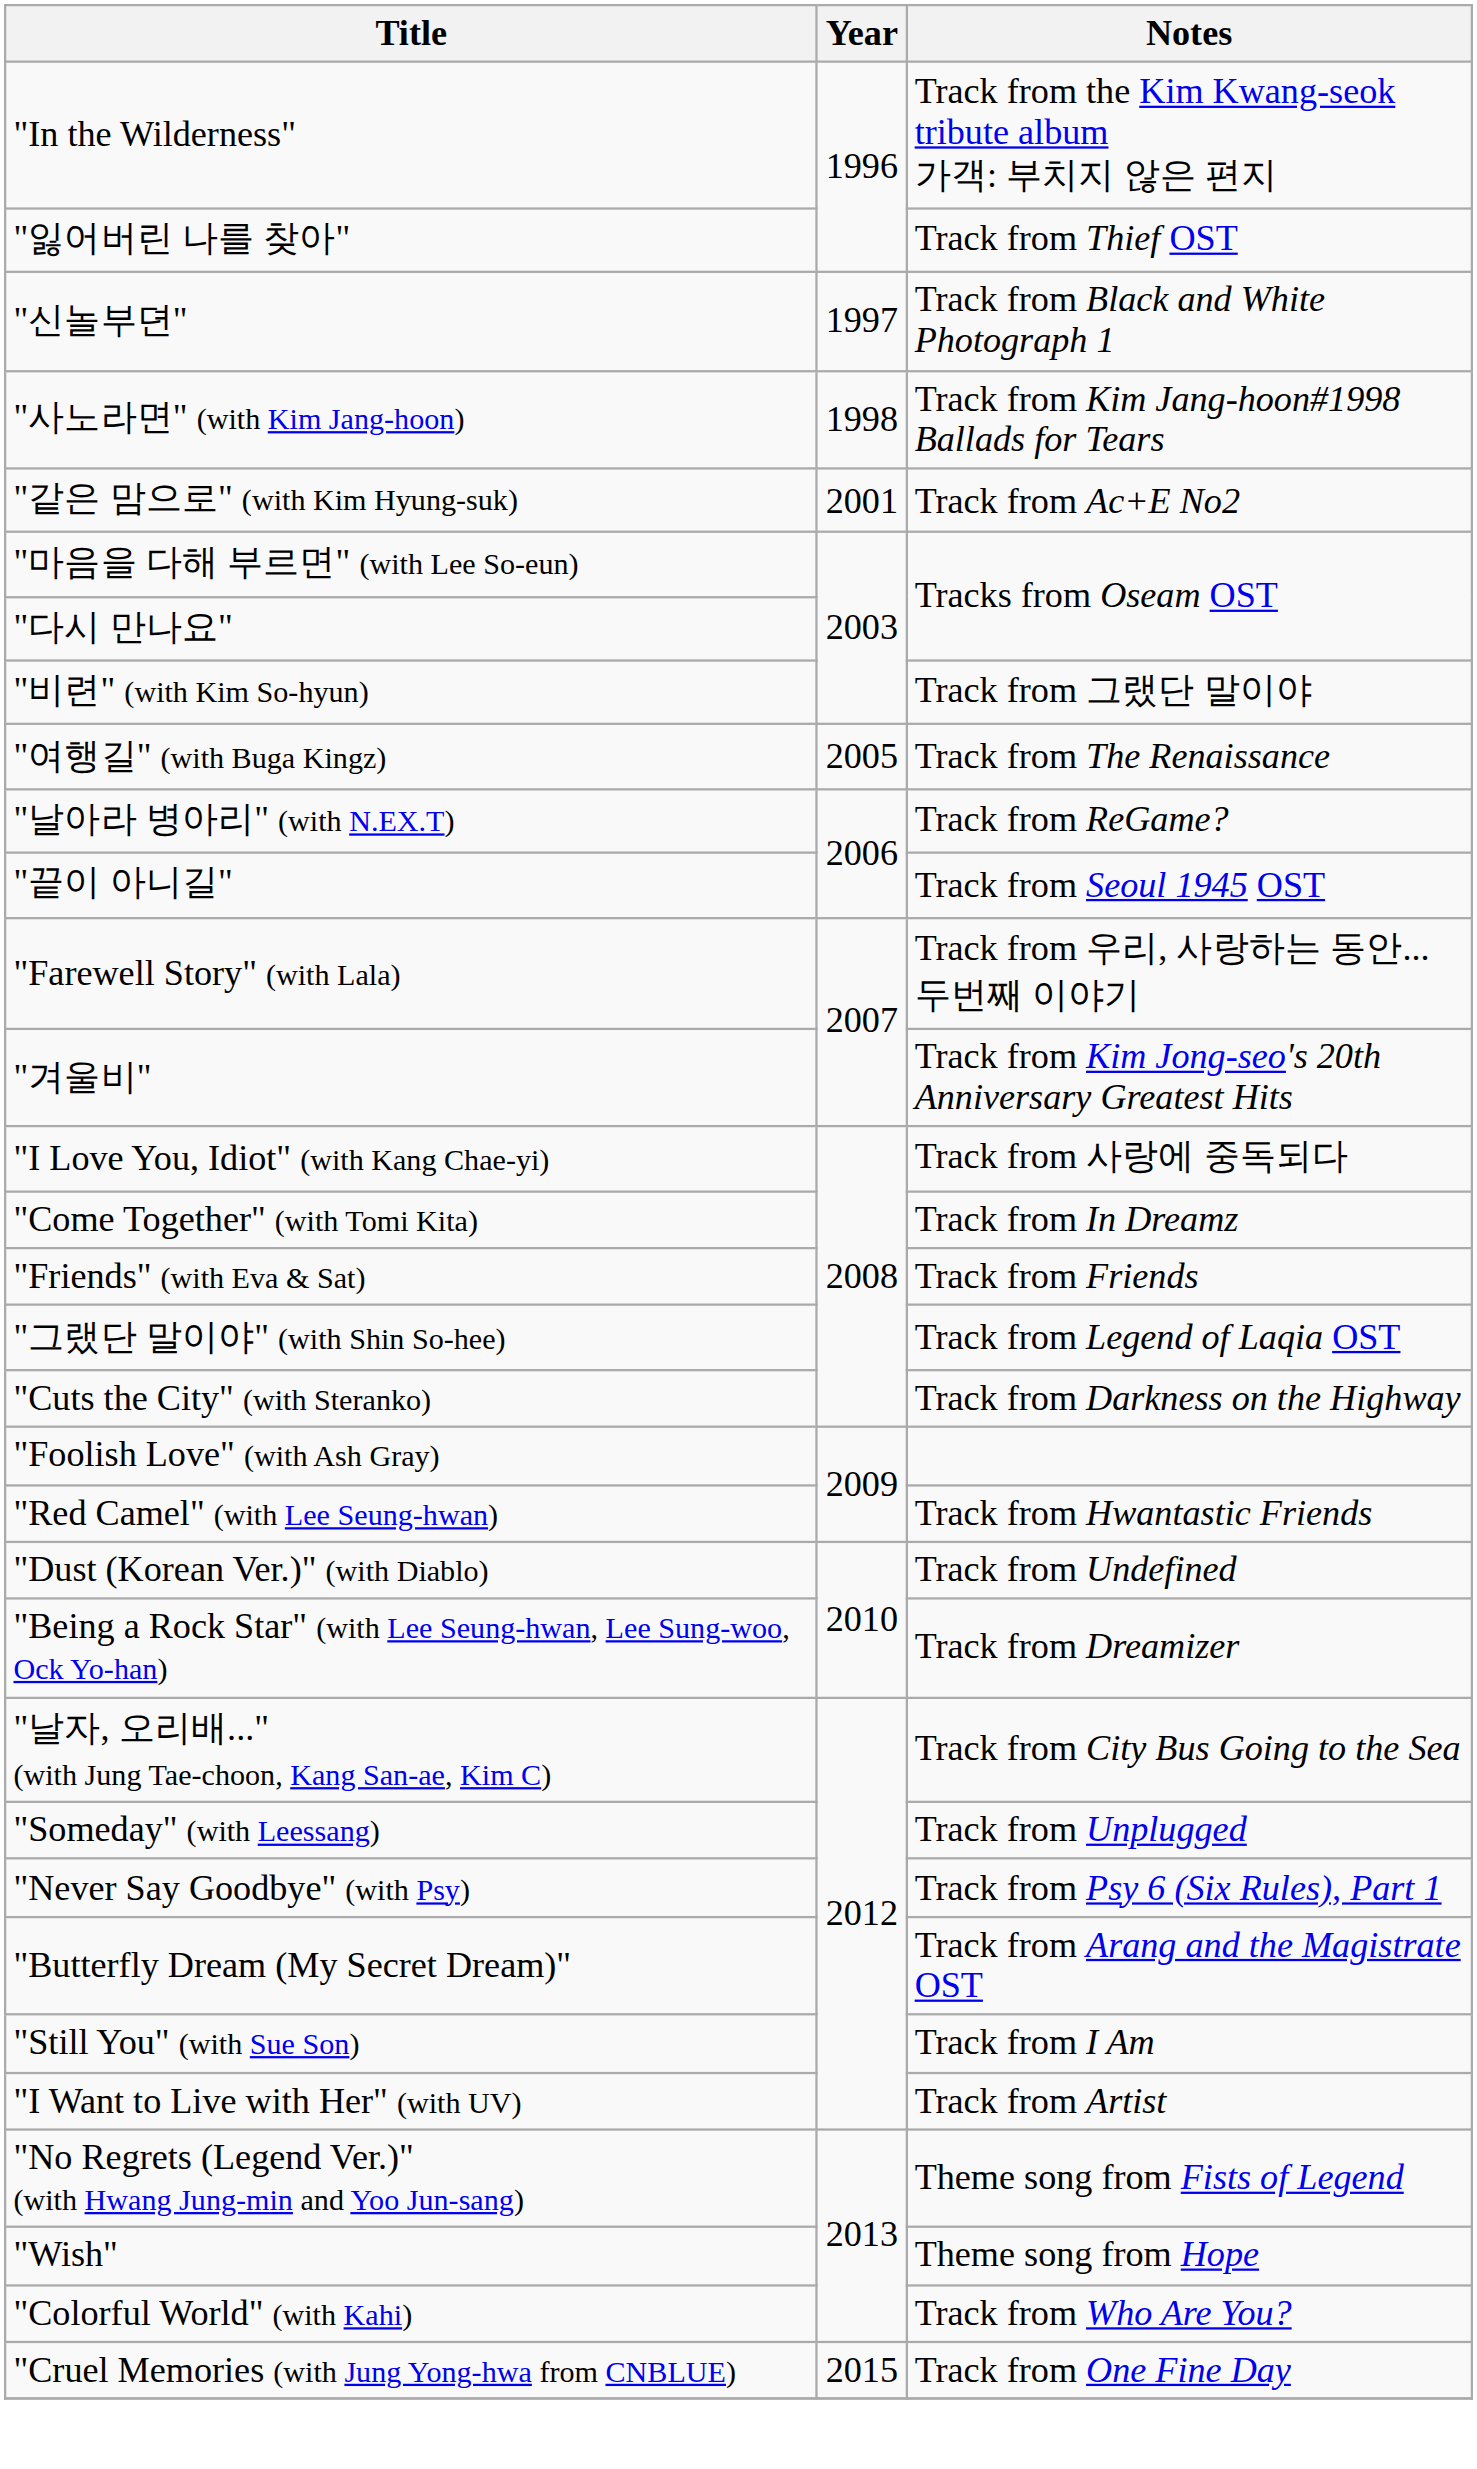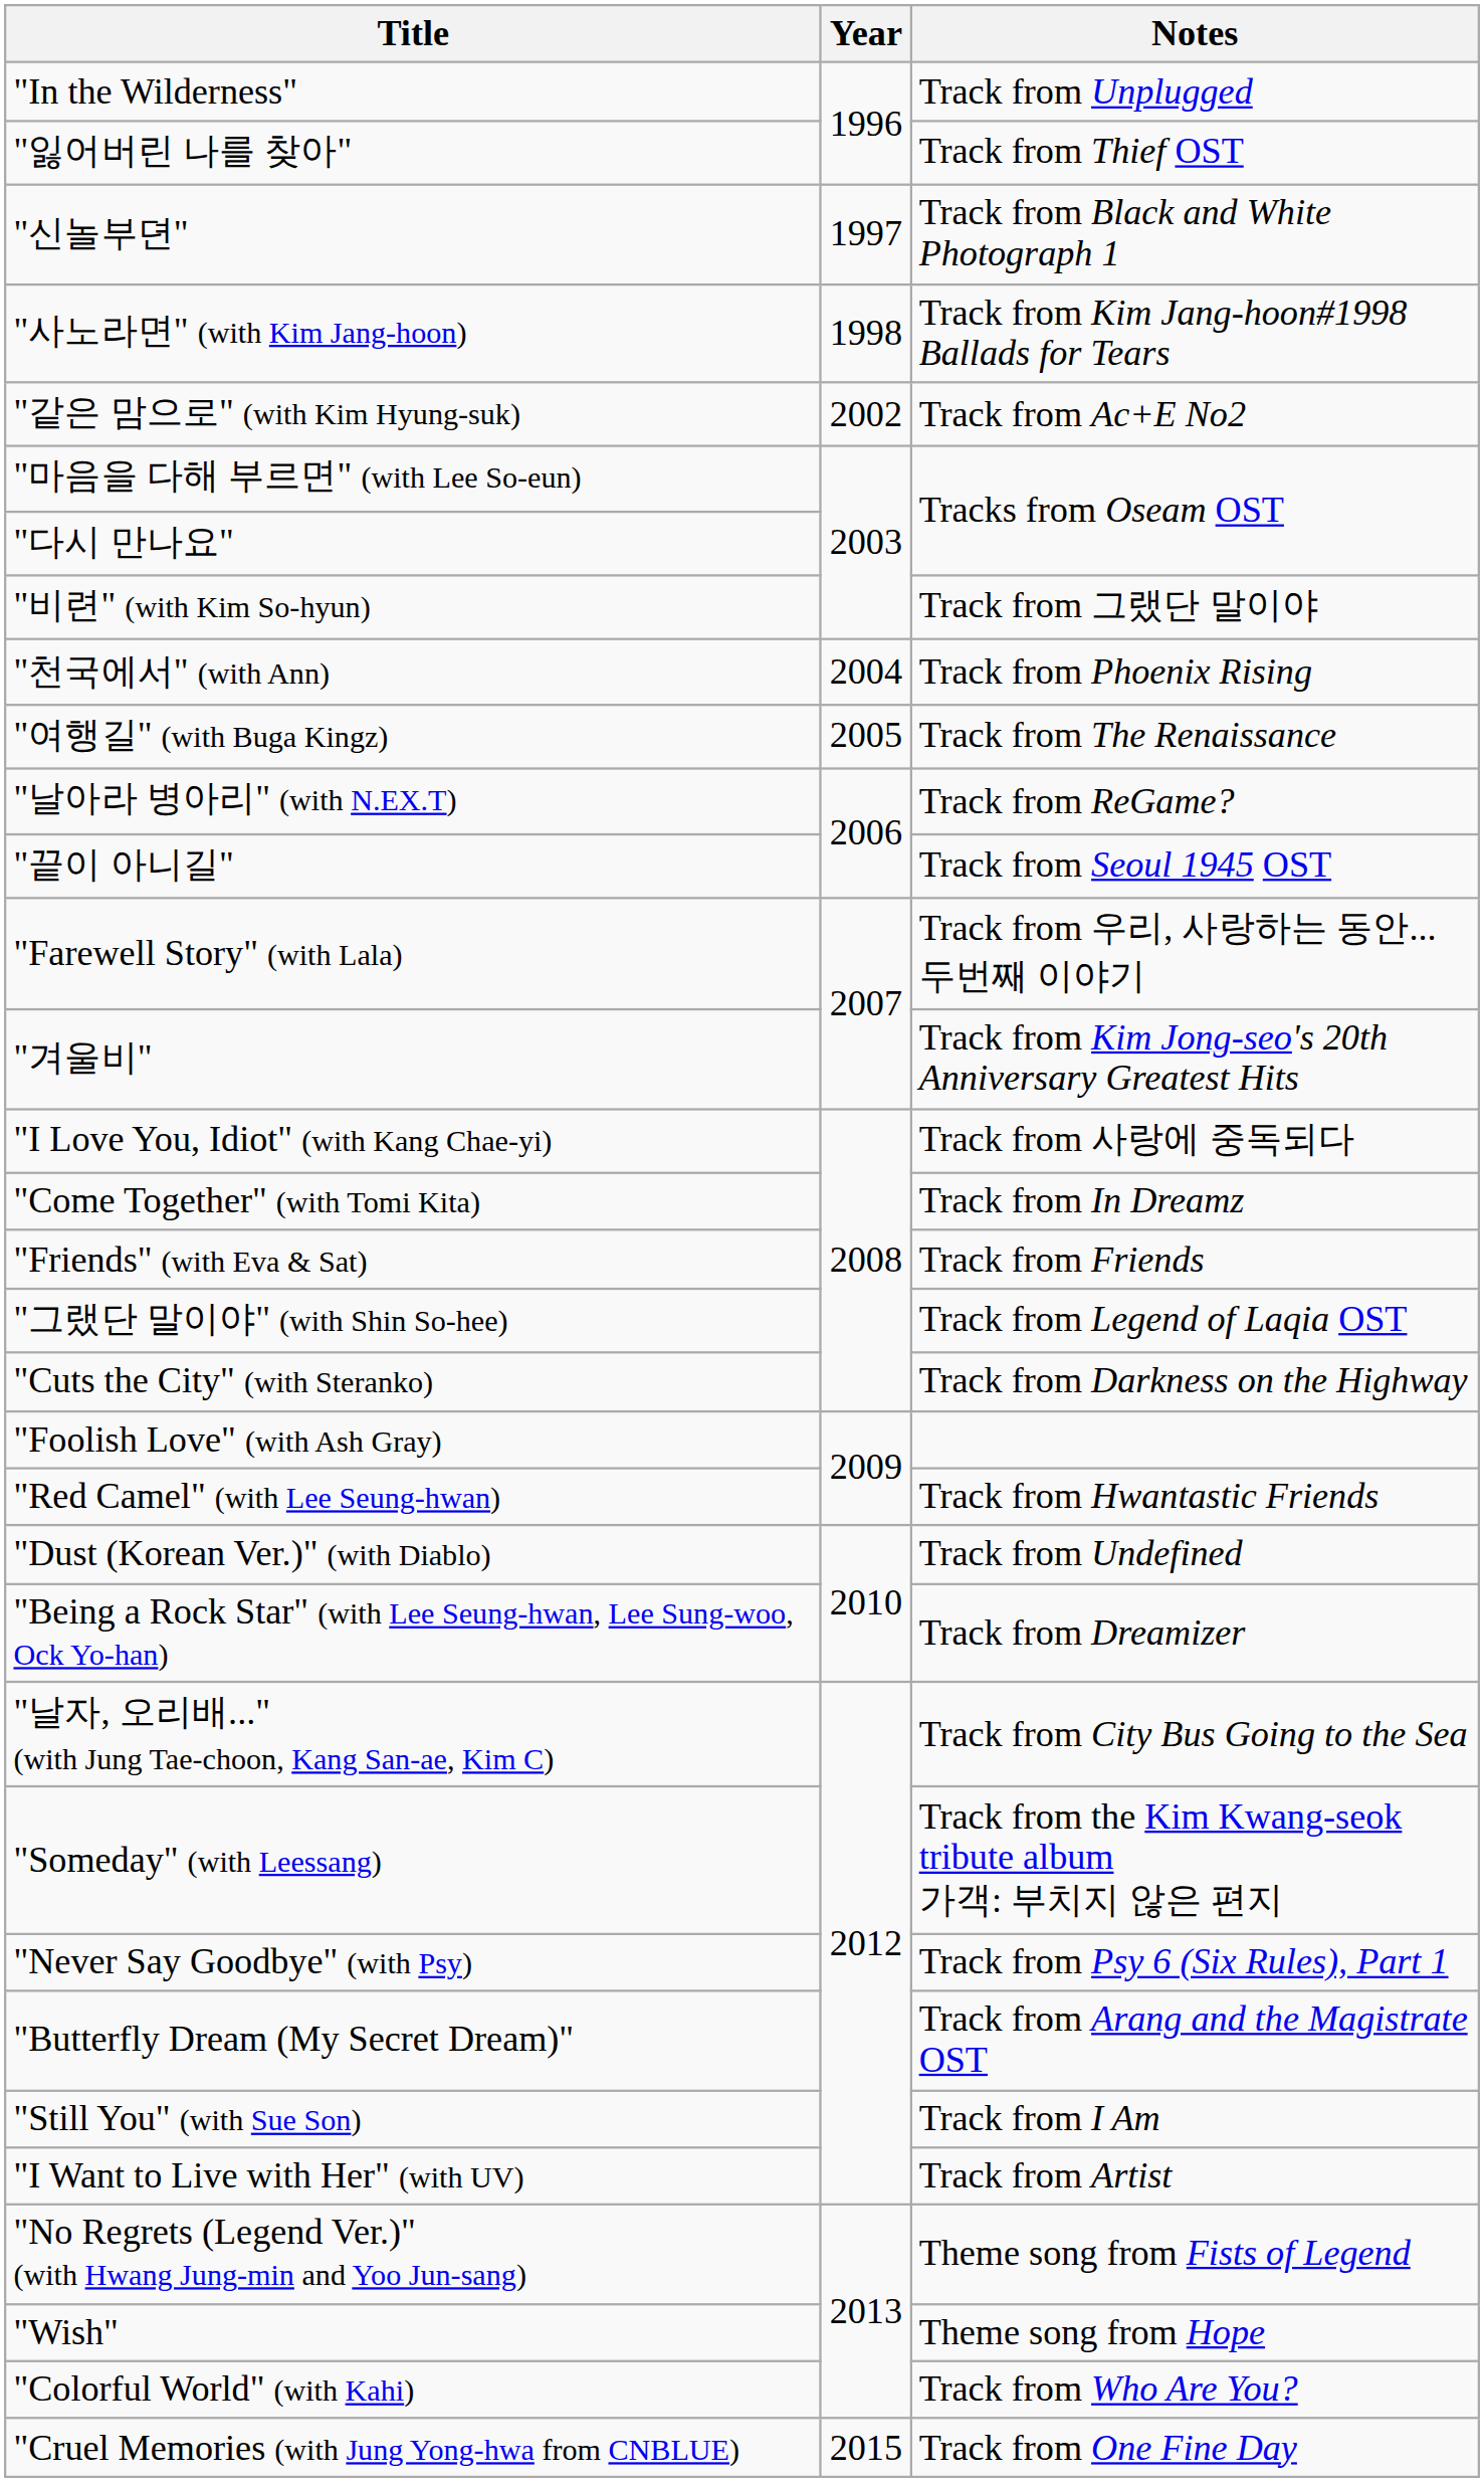 <table class="wikitable" style="width:650px">
 <tr>
 <th scope="col" style="width:22em;">Title</th>
 <th scope="col">Year</th>
 <th scope="col">Notes</th>
 </tr>
 <tr>
 <td>"In the Wilderness"</td>
 <td rowspan="2">1996</td>
-<td>Track from the <a href='#'>Kim Kwang-seok</a> <a href='#'>tribute album</a> <br> 가객: 부치지 않은 편지</td>
+<td>Track from <em><a href='#'>Unplugged</a></em></td>
 </tr>
 <tr>
 <td>"잃어버린 나를 찾아"</td>
 <td>Track from <em>Thief</em> <a href='#'>OST</a></td>
 </tr>
 <tr>
 <td>"신놀부뎐"</td>
 <td>1997</td>
 <td>Track from <em>Black and White Photograph 1</em></td>
 </tr>
 <tr>
 <td>"사노라면" <small>(with <a href='#'>Kim Jang-hoon</a>)</small></td>
 <td>1998</td>
 <td>Track from <em>Kim Jang-hoon#1998</em> <br> <em>Ballads for Tears</em></td>
 </tr>
 <tr>
 <td>"같은 맘으로" <small>(with Kim Hyung-suk)</small></td>
-<td>2001</td>
+<td>2002</td>
 <td>Track from <em>Ac+E No2</em></td>
 </tr>
 <tr>
 <td>"마음을 다해 부르면" <small>(with Lee So-eun)</small></td>
 <td rowspan="3">2003</td>
 <td rowspan="2">Tracks from <em>Oseam</em> <a href='#'>OST</a></td>
 </tr>
 <tr>
 <td>"다시 만나요"</td>
 </tr>
 <tr>
 <td>"비련" <small>(with Kim So-hyun)</small></td>
 <td>Track from 그랬단 말이야</td>
+</tr>
+<tr>
+<td>"천국에서" <small>(with Ann)</small></td>
+<td>2004</td>
+<td>Track from <em>Phoenix Rising</em></td>
 </tr>
 <tr>
 <td>"여행길" <small>(with Buga Kingz)</small></td>
 <td>2005</td>
 <td>Track from <em>The Renaissance</em></td>
 </tr>
 <tr>
 <td>"날아라 병아리" <small>(with <a href='#'>N.EX.T</a>)</small></td>
 <td rowspan="2">2006</td>
 <td>Track from <em>ReGame?</em></td>
 </tr>
 <tr>
 <td>"끝이 아니길"</td>
 <td>Track from <em><a href='#'>Seoul 1945</a></em> <a href='#'>OST</a></td>
 </tr>
 <tr>
 <td>"Farewell Story" <small>(with Lala)</small></td>
 <td rowspan="2">2007</td>
 <td>Track from 우리, 사랑하는 동안... <br> 두번째 이야기</td>
 </tr>
 <tr>
 <td>"겨울비"</td>
 <td>Track from <em><a href='#'>Kim Jong-seo</a>'s 20th Anniversary Greatest Hits</em></td>
 </tr>
 <tr>
 <td>"I Love You, Idiot" <small>(with Kang Chae-yi)</small></td>
 <td rowspan="5">2008</td>
 <td>Track from 사랑에 중독되다</td>
 </tr>
 <tr>
 <td>"Come Together" <small>(with Tomi Kita)</small></td>
 <td>Track from <em>In Dreamz</em></td>
 </tr>
 <tr>
 <td>"Friends" <small>(with Eva & Sat)</small></td>
 <td>Track from <em>Friends</em></td>
 </tr>
 <tr>
 <td>"그랬단 말이야" <small>(with Shin So-hee)</small></td>
 <td>Track from <em>Legend of Laqia</em> <a href='#'>OST</a></td>
 </tr>
 <tr>
 <td>"Cuts the City" <small>(with Steranko)</small></td>
 <td>Track from <em>Darkness on the Highway</em></td>
 </tr>
 <tr>
 <td>"Foolish Love" <small>(with Ash Gray)</small></td>
 <td rowspan="2">2009</td>
 <td></td>
 </tr>
 <tr>
 <td> "Red Camel" <small>(with <a href='#'>Lee Seung-hwan</a>)</small></td>
 <td>Track from <em>Hwantastic Friends</em></td>
 </tr>
 <tr>
 <td>"Dust (Korean Ver.)" <small>(with Diablo)</small></td>
 <td rowspan="2">2010</td>
 <td>Track from <em>Undefined</em></td>
 </tr>
 <tr>
 <td> "Being a Rock Star" <small>(with <a href='#'>Lee Seung-hwan</a>, <a href='#'>Lee Sung-woo</a>, <a href='#'>Ock Yo-han</a>)</small></td>
 <td>Track from <em>Dreamizer</em></td>
 </tr>
 <tr>
 <td>"날자, 오리배..." <br> <small>(with Jung Tae-choon, <a href='#'>Kang San-ae</a>, <a href='#'>Kim C</a>)</small></td>
 <td rowspan="6">2012</td>
 <td>Track from <em>City Bus Going to the Sea</em></td>
 </tr>
 <tr>
 <td>"Someday" <small>(with <a href='#'>Leessang</a>)</small></td>
-<td>Track from <em><a href='#'>Unplugged</a></em></td>
+<td>Track from the <a href='#'>Kim Kwang-seok</a> <a href='#'>tribute album</a> <br> 가객: 부치지 않은 편지</td>
 </tr>
 <tr>
 <td>"Never Say Goodbye" <small>(with <a href='#'>Psy</a>)</small></td>
 <td>Track from <em><a href='#'>Psy 6 (Six Rules), Part 1</a></em></td>
 </tr>
 <tr>
 <td> "Butterfly Dream (My Secret Dream)"</td>
 <td>Track from <a href='#'><em>Arang and the Magistrate</em> OST</a></td>
 </tr>
 <tr>
 <td> "Still You" <small>(with <a href='#'>Sue Son</a>)</small></td>
 <td>Track from <em>I Am</em></td>
 </tr>
 <tr>
 <td> "I Want to Live with Her" <small>(with UV)</small></td>
 <td>Track from <em>Artist</em></td>
 </tr>
 <tr>
 <td>"No Regrets (Legend Ver.)" <br> <small>(with <a href='#'>Hwang Jung-min</a> and <a href='#'>Yoo Jun-sang</a>)</small></td>
 <td rowspan="3">2013</td>
 <td>Theme song from <em><a href='#'>Fists of Legend</a></em></td>
 </tr>
 <tr>
 <td> "Wish"</td>
 <td>Theme song from <em><a href='#'>Hope</a></em></td>
 </tr>
 <tr>
 <td> "Colorful World" <small>(with <a href='#'>Kahi</a>)</small></td>
 <td>Track from <em><a href='#'>Who Are You?</a></em></td>
 </tr>
 <tr>
 <td>"Cruel Memories <small>(with <a href='#'>Jung Yong-hwa</a> from <a href='#'>CNBLUE</a>)</small></td>
 <td>2015</td>
 <td>Track from <em><a href='#'>One Fine Day</a></em></td>
 </tr>
 <tr>
 </tr>
 </table>
